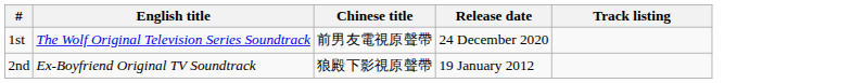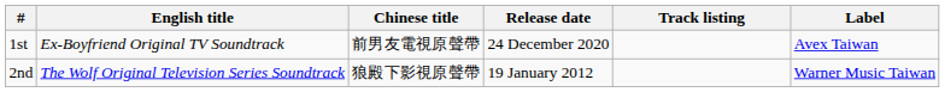 <table class="wikitable sortable">
 <tr>
 <th>#</th>
 <th>English title</th>
 <th>Chinese title</th>
 <th>Release date</th>
 <th align="left" width="170px">Track listing</th>
+<th>Label</th>
 </tr>
 <tr>
 <td>1st</td>
-<td><em><a href='#'>The Wolf Original Television Series Soundtrack</a></em></td>
+<td><em>Ex-Boyfriend Original TV Soundtrack</em></td>
 <td>前男友電視原聲帶</td>
 <td>24 December 2020</td>
 <td align="left" style="font-size: 100%;"></td>
+<td><a href='#'>Avex Taiwan</a></td>
 </tr>
 <tr>
 <td>2nd</td>
-<td><em>Ex-Boyfriend Original TV Soundtrack</em></td>
+<td><em><a href='#'>The Wolf Original Television Series Soundtrack</a></em></td>
 <td>狼殿下影視原聲帶</td>
 <td>19 January 2012</td>
 <td align="left" style="font-size: 100%;"></td>
+<td><a href='#'>Warner Music Taiwan</a></td>
 </tr>
 </table>
